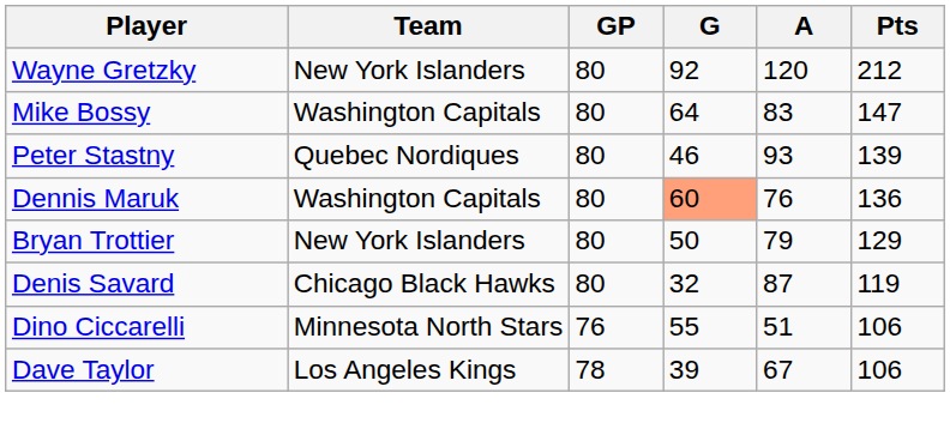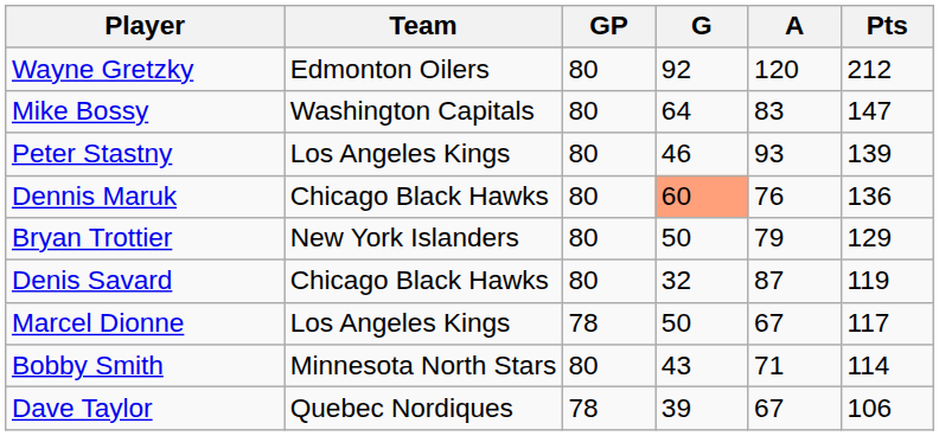 <table class="wikitable">
 <tr>
 <th bgcolor="#DDDDFF" width="30%">Player</th>
 <th bgcolor="#DDDDFF" width="30%">Team</th>
 <th bgcolor="#DDDDFF" width="10%">GP</th>
 <th bgcolor="#DDDDFF" width="10%">G</th>
 <th bgcolor="#DDDDFF" width="10%">A</th>
 <th bgcolor="#DDDDFF" width="10%">Pts</th>
 </tr>
 <tr>
 <td><a href='#'>Wayne Gretzky</a></td>
-<td>New York Islanders</td>
+<td>Edmonton Oilers</td>
 <td>80</td>
 <td>92</td>
 <td>120</td>
 <td>212</td>
 </tr>
 <tr>
 <td><a href='#'>Mike Bossy</a></td>
 <td>Washington Capitals</td>
 <td>80</td>
 <td>64</td>
 <td>83</td>
 <td>147</td>
 </tr>
 <tr>
 <td><a href='#'>Peter Stastny</a></td>
-<td>Quebec Nordiques</td>
+<td>Los Angeles Kings</td>
 <td>80</td>
 <td>46</td>
 <td>93</td>
 <td>139</td>
 </tr>
 <tr>
 <td><a href='#'>Dennis Maruk</a></td>
-<td>Washington Capitals</td>
+<td>Chicago Black Hawks</td>
 <td>80</td>
 <td style="background: lightsalmon;">60</td>
 <td>76</td>
 <td>136</td>
 </tr>
 <tr>
 <td><a href='#'>Bryan Trottier</a></td>
 <td>New York Islanders</td>
 <td>80</td>
 <td>50</td>
 <td>79</td>
 <td>129</td>
 </tr>
 <tr>
 <td><a href='#'>Denis Savard</a></td>
 <td>Chicago Black Hawks</td>
 <td>80</td>
 <td>32</td>
 <td>87</td>
 <td>119</td>
 </tr>
 <tr>
-<td><a href='#'>Dino Ciccarelli</a></td>
+<td><a href='#'>Marcel Dionne</a></td>
+<td>Los Angeles Kings</td>
+<td>78</td>
+<td>50</td>
+<td>67</td>
+<td>117</td>
+</tr>
+<tr>
+<td><a href='#'>Bobby Smith</a></td>
 <td>Minnesota North Stars</td>
-<td>76</td>
-<td>55</td>
-<td>51</td>
-<td>106</td>
+<td>80</td>
+<td>43</td>
+<td>71</td>
+<td>114</td>
 </tr>
 <tr>
 <td><a href='#'>Dave Taylor</a></td>
-<td>Los Angeles Kings</td>
+<td>Quebec Nordiques</td>
 <td>78</td>
 <td>39</td>
 <td>67</td>
 <td>106</td>
 </tr>
 </table>
